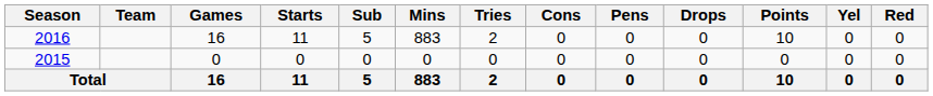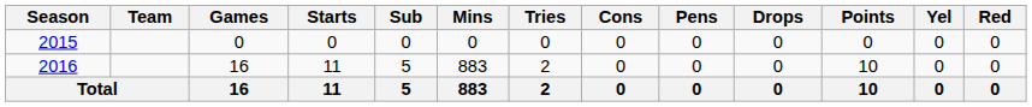 <table class="wikitable" style="text-align:center; line-height:90%; font-size:95%; width:70%;">
 <tr>
 <th>Season</th>
 <th>Team</th>
 <th>Games</th>
 <th>Starts</th>
 <th>Sub</th>
 <th>Mins</th>
 <th>Tries</th>
 <th>Cons</th>
 <th>Pens</th>
 <th>Drops</th>
 <th>Points</th>
 <th>Yel</th>
 <th>Red</th>
 </tr>
 <tr>
+<td><a href='#'>2015</a></td>
+<td></td>
+<td>0</td>
+<td>0</td>
+<td>0</td>
+<td>0</td>
+<td>0</td>
+<td>0</td>
+<td>0</td>
+<td>0</td>
+<td>0</td>
+<td>0</td>
+<td>0</td>
+</tr>
+<tr>
 <td><a href='#'>2016</a></td>
 <td></td>
 <td>16</td>
 <td>11</td>
 <td>5</td>
 <td>883</td>
 <td>2</td>
 <td>0</td>
 <td>0</td>
 <td>0</td>
 <td>10</td>
-<td>0</td>
-<td>0</td>
-</tr>
-<tr>
-<td><a href='#'>2015</a></td>
-<td></td>
-<td>0</td>
-<td>0</td>
-<td>0</td>
-<td>0</td>
-<td>0</td>
-<td>0</td>
-<td>0</td>
-<td>0</td>
-<td>0</td>
 <td>0</td>
 <td>0</td>
 </tr>
 <tr>
 <th colspan="2">Total</th>
 <th>16</th>
 <th>11</th>
 <th>5</th>
 <th>883</th>
 <th>2</th>
 <th>0</th>
 <th>0</th>
 <th>0</th>
 <th>10</th>
 <th>0</th>
 <th>0</th>
 </tr>
 </table>
